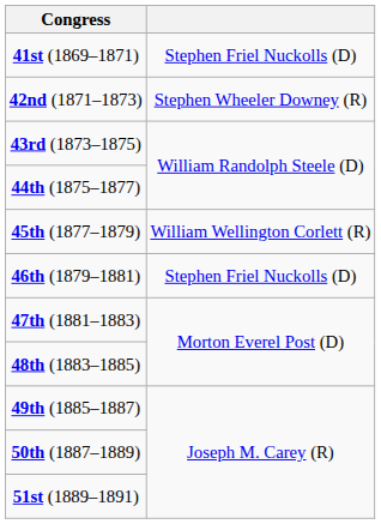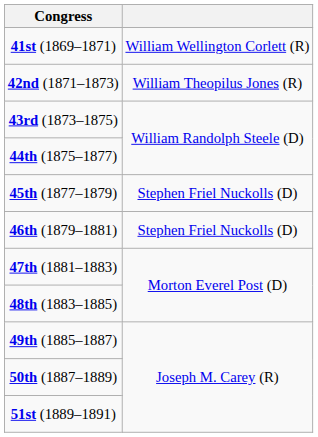 <table class=wikitable style="text-align:center">
 <tr>
 <th>Congress</th>
 <th></th>
 </tr>
 <tr style="height:2.5em">
 <td><strong><a href='#'>41st</a></strong> (1869–1871)</td>
-<td><a href='#'>Stephen Friel Nuckolls</a> (D)</td>
+<td><a href='#'>William Wellington Corlett</a> (R)</td>
 </tr>
 <tr style="height:2.5em">
 <td><strong><a href='#'>42nd</a></strong> (1871–1873)</td>
-<td><a href='#'>Stephen Wheeler Downey</a> (R)</td>
+<td><a href='#'>William Theopilus Jones</a> (R)</td>
 </tr>
 <tr style="height:2.5em">
 <td><strong><a href='#'>43rd</a></strong> (1873–1875)</td>
 <td rowspan=2 ><a href='#'>William Randolph Steele</a> (D)</td>
 </tr>
 <tr style="height:2.5em">
 <td><strong><a href='#'>44th</a></strong> (1875–1877)</td>
 </tr>
 <tr style="height:2.5em">
 <td><strong><a href='#'>45th</a></strong> (1877–1879)</td>
-<td><a href='#'>William Wellington Corlett</a> (R)</td>
+<td><a href='#'>Stephen Friel Nuckolls</a> (D)</td>
 </tr>
 <tr style="height:2.5em">
 <td><strong><a href='#'>46th</a></strong> (1879–1881)</td>
 <td><a href='#'>Stephen Friel Nuckolls</a> (D)</td>
 </tr>
 <tr style="height:2.5em">
 <td><strong><a href='#'>47th</a></strong> (1881–1883)</td>
 <td rowspan=2 ><a href='#'>Morton Everel Post</a> (D)</td>
 </tr>
 <tr style="height:2.5em">
 <td><strong><a href='#'>48th</a></strong> (1883–1885)</td>
 </tr>
 <tr style="height:2.5em">
 <td><strong><a href='#'>49th</a></strong> (1885–1887)</td>
 <td rowspan=3 ><a href='#'>Joseph M. Carey</a> (R)</td>
 </tr>
 <tr style="height:2.5em">
 <td><strong><a href='#'>50th</a></strong> (1887–1889)</td>
 </tr>
 <tr style="height:2.5em">
 <td><strong><a href='#'>51st</a></strong> (1889–1891)</td>
 </tr>
 </table>
